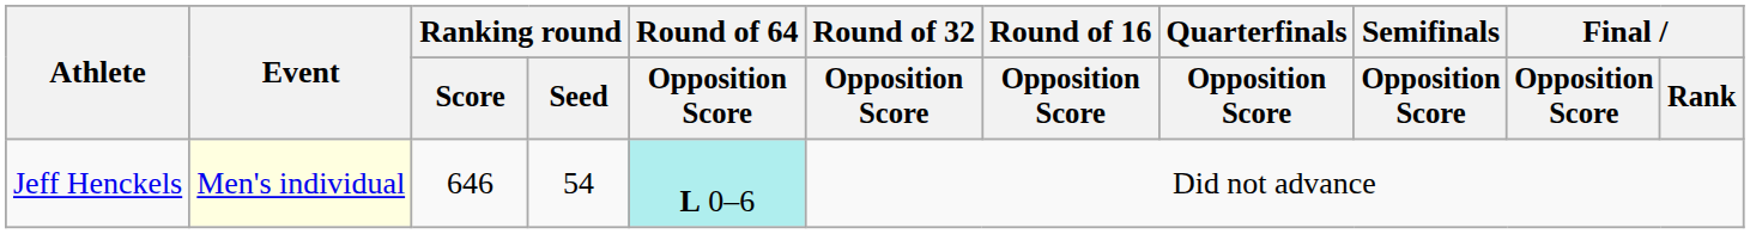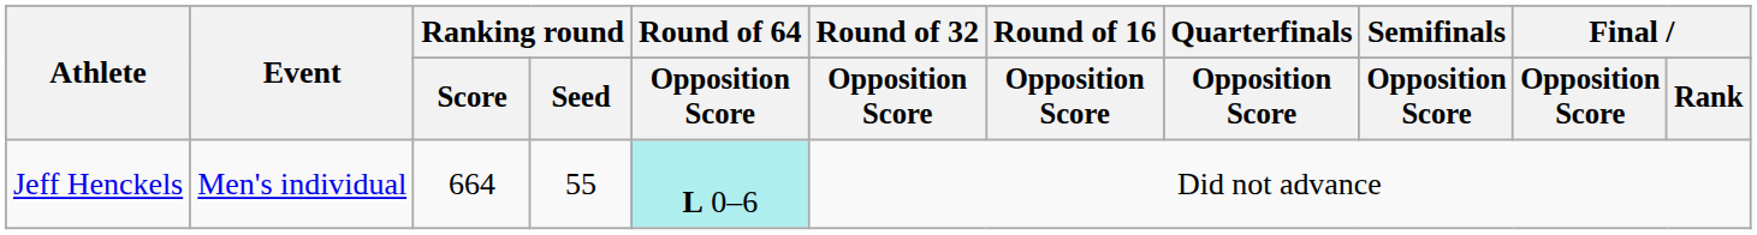 <table class="wikitable" style="font-size:90%">
 <tr>
 <th rowspan=2>Athlete</th>
 <th rowspan=2>Event</th>
 <th colspan="2">Ranking round</th>
 <th>Round of 64</th>
 <th>Round of 32</th>
 <th>Round of 16</th>
 <th>Quarterfinals</th>
 <th>Semifinals</th>
 <th colspan="2">Final / </th>
 </tr>
 <tr style="font-size:95%">
 <th>Score</th>
 <th>Seed</th>
 <th>Opposition<br>Score</th>
 <th>Opposition<br>Score</th>
 <th>Opposition<br>Score</th>
 <th>Opposition<br>Score</th>
 <th>Opposition<br>Score</th>
 <th>Opposition<br>Score</th>
 <th>Rank</th>
 </tr>
 <tr align=center>
 <td align=left><a href='#'>Jeff Henckels</a></td>
-<td align=left style="background: lightyellow;"><a href='#'>Men's individual</a></td>
-<td>646</td>
-<td>54</td>
+<td align=left><a href='#'>Men's individual</a></td>
+<td>664</td>
+<td>55</td>
 <td style="background: paleturquoise;"><br><strong>L</strong> 0–6</td>
 <td colspan=6>Did not advance</td>
 </tr>
 </table>
